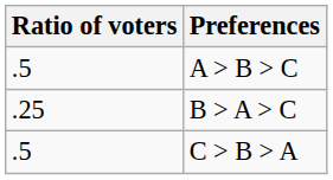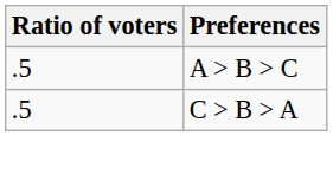 <table class="wikitable">
 <tr>
 <th>Ratio of voters</th>
 <th>Preferences</th>
 </tr>
 <tr>
 <td>.5</td>
 <td>A > B > C</td>
 </tr>
 <tr>
-<td>.25</td>
-<td>B > A > C</td>
-</tr>
-<tr>
 <td>.5</td>
 <td>C > B > A</td>
 </tr>
 </table>
